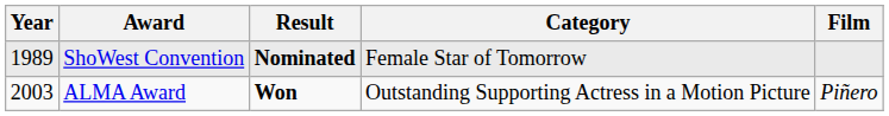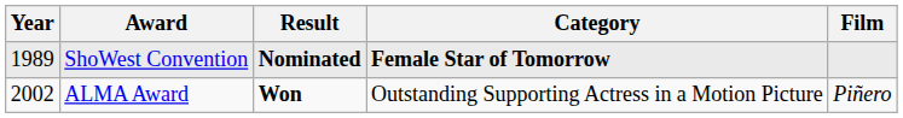 <table class="wikitable" style="font-size: 90%;">
 <tr>
 <th>Year</th>
 <th>Award</th>
 <th>Result</th>
 <th>Category</th>
 <th>Film</th>
 </tr>
 <tr style="background-color: #EAEAEA;">
 <td>1989</td>
 <td><a href='#'>ShoWest Convention</a></td>
 <td><strong>Nominated</strong></td>
-<td>Female Star of Tomorrow</td>
+<td><strong>Female Star of Tomorrow</strong></td>
 <td></td>
 </tr>
 <tr>
-<td>2003</td>
+<td>2002</td>
 <td><a href='#'>ALMA Award</a></td>
 <td><strong>Won</strong></td>
 <td>Outstanding Supporting Actress in a Motion Picture</td>
 <td><em>Piñero</em></td>
 </tr>
 </table>
